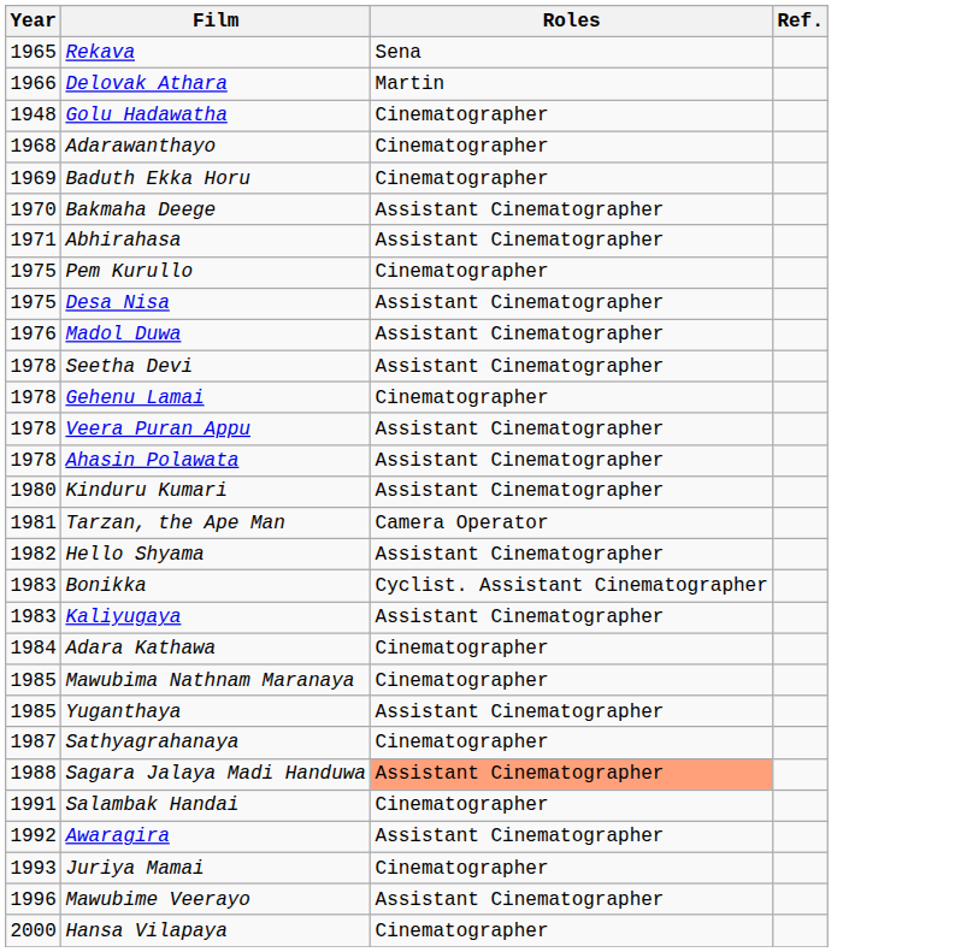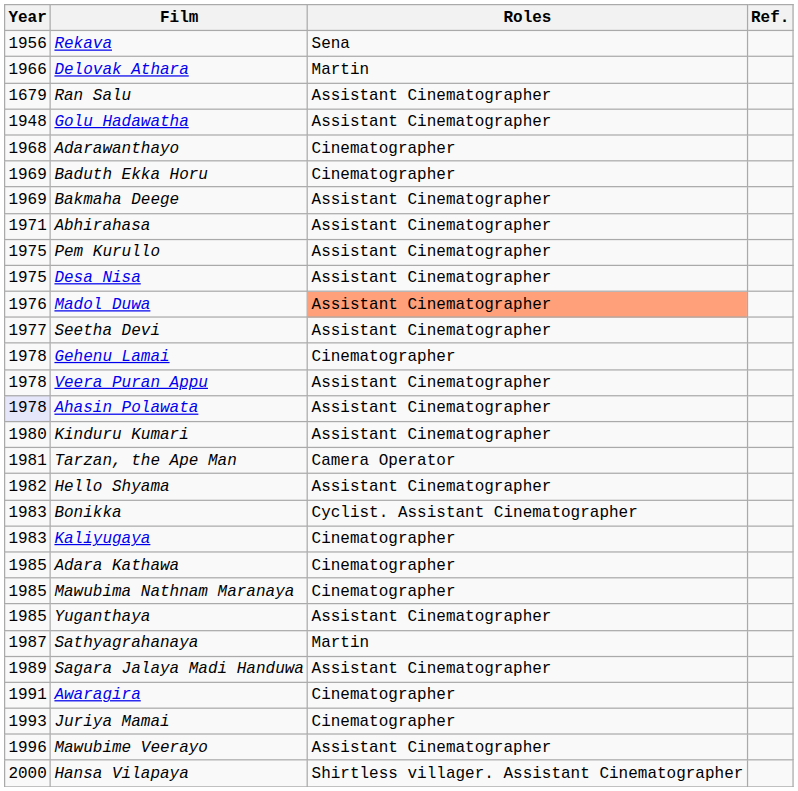 <table class="wikitable">
 <tr>
 <th>Year</th>
 <th>Film</th>
 <th>Roles</th>
 <th>Ref.</th>
 </tr>
 <tr>
-<td>1965</td>
+<td>1956</td>
 <td><em><a href='#'>Rekava</a></em></td>
 <td>Sena</td>
 <td></td>
 </tr>
 <tr>
 <td>1966</td>
 <td><em><a href='#'>Delovak Athara</a></em></td>
 <td>Martin</td>
 <td></td>
 </tr>
 <tr>
+<td>1679</td>
+<td><em>Ran Salu</em></td>
+<td>Assistant Cinematographer</td>
+<td></td>
+</tr>
+<tr>
 <td>1948</td>
 <td><em><a href='#'>Golu Hadawatha</a></em></td>
-<td>Cinematographer</td>
+<td>Assistant Cinematographer</td>
 <td></td>
 </tr>
 <tr>
 <td>1968</td>
 <td><em>Adarawanthayo</em></td>
 <td>Cinematographer</td>
 <td></td>
 </tr>
 <tr>
 <td>1969</td>
 <td><em>Baduth Ekka Horu</em></td>
 <td>Cinematographer</td>
 <td></td>
 </tr>
 <tr>
-<td>1970</td>
+<td>1969</td>
 <td><em>Bakmaha Deege</em></td>
 <td>Assistant Cinematographer</td>
 <td></td>
 </tr>
 <tr>
 <td>1971</td>
 <td><em>Abhirahasa</em></td>
 <td>Assistant Cinematographer</td>
 <td></td>
 </tr>
 <tr>
 <td>1975</td>
 <td><em>Pem Kurullo</em></td>
-<td>Cinematographer</td>
+<td>Assistant Cinematographer</td>
 <td></td>
 </tr>
 <tr>
 <td>1975</td>
 <td><em><a href='#'>Desa Nisa</a></em></td>
 <td>Assistant Cinematographer</td>
 <td></td>
 </tr>
 <tr>
 <td>1976</td>
 <td><em><a href='#'>Madol Duwa</a></em></td>
-<td>Assistant Cinematographer</td>
+<td style="background: lightsalmon;">Assistant Cinematographer</td>
 <td></td>
 </tr>
 <tr>
-<td>1978</td>
+<td>1977</td>
 <td><em>Seetha Devi</em></td>
 <td>Assistant Cinematographer</td>
 <td></td>
 </tr>
 <tr>
 <td>1978</td>
 <td><em><a href='#'>Gehenu Lamai</a></em></td>
 <td>Cinematographer</td>
 <td></td>
 </tr>
 <tr>
 <td>1978</td>
 <td><em><a href='#'>Veera Puran Appu</a></em></td>
 <td>Assistant Cinematographer</td>
 <td></td>
 </tr>
 <tr>
-<td>1978</td>
+<td style="background: lavender;">1978</td>
 <td><em><a href='#'>Ahasin Polawata</a></em></td>
 <td>Assistant Cinematographer</td>
 <td></td>
 </tr>
 <tr>
 <td>1980</td>
 <td><em>Kinduru Kumari</em></td>
 <td>Assistant Cinematographer</td>
 <td></td>
 </tr>
 <tr>
 <td>1981</td>
 <td><em>Tarzan, the Ape Man</em></td>
 <td>Camera Operator</td>
 <td></td>
 </tr>
 <tr>
 <td>1982</td>
 <td><em>Hello Shyama</em></td>
 <td>Assistant Cinematographer</td>
 <td></td>
 </tr>
 <tr>
 <td>1983</td>
 <td><em>Bonikka</em></td>
 <td>Cyclist. Assistant Cinematographer</td>
 <td></td>
 </tr>
 <tr>
 <td>1983</td>
 <td><em><a href='#'>Kaliyugaya</a></em></td>
-<td>Assistant Cinematographer</td>
+<td>Cinematographer</td>
 <td></td>
 </tr>
 <tr>
-<td>1984</td>
+<td>1985</td>
 <td><em>Adara Kathawa</em></td>
 <td>Cinematographer</td>
 <td></td>
 </tr>
 <tr>
 <td>1985</td>
 <td><em>Mawubima Nathnam Maranaya</em></td>
 <td>Cinematographer</td>
 <td></td>
 </tr>
 <tr>
 <td>1985</td>
 <td><em>Yuganthaya</em></td>
 <td>Assistant Cinematographer</td>
 <td></td>
 </tr>
 <tr>
 <td>1987</td>
 <td><em>Sathyagrahanaya</em></td>
-<td>Cinematographer</td>
+<td>Martin</td>
 <td></td>
 </tr>
 <tr>
-<td>1988</td>
+<td>1989</td>
 <td><em>Sagara Jalaya Madi Handuwa</em></td>
-<td style="background: lightsalmon;">Assistant Cinematographer</td>
+<td>Assistant Cinematographer</td>
 <td></td>
 </tr>
 <tr>
 <td>1991</td>
-<td><em>Salambak Handai</em></td>
+<td><em><a href='#'>Awaragira</a></em></td>
 <td>Cinematographer</td>
-<td></td>
-</tr>
-<tr>
-<td>1992</td>
-<td><em><a href='#'>Awaragira</a></em></td>
-<td>Assistant Cinematographer</td>
 <td></td>
 </tr>
 <tr>
 <td>1993</td>
 <td><em>Juriya Mamai</em></td>
 <td>Cinematographer</td>
 <td></td>
 </tr>
 <tr>
 <td>1996</td>
 <td><em>Mawubime Veerayo</em></td>
 <td>Assistant Cinematographer</td>
 <td></td>
 </tr>
 <tr>
 <td>2000</td>
 <td><em>Hansa Vilapaya</em></td>
-<td>Cinematographer</td>
+<td>Shirtless villager. Assistant Cinematographer</td>
 <td></td>
 </tr>
 </table>
